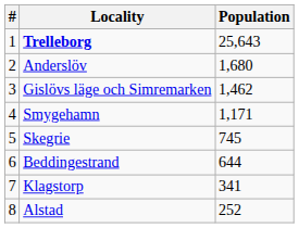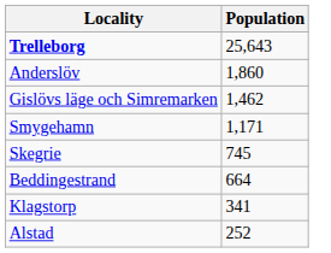 <table class="wikitable">
 <tr>
-<th>#</th>
 <th>Locality</th>
 <th>Population</th>
 </tr>
 <tr>
-<td>1</td>
 <td><strong><a href='#'>Trelleborg</a></strong></td>
 <td>25,643</td>
 </tr>
 <tr>
-<td>2</td>
 <td><a href='#'>Anderslöv</a></td>
-<td>1,680</td>
+<td>1,860</td>
 </tr>
 <tr>
-<td>3</td>
 <td><a href='#'>Gislövs läge och Simremarken</a></td>
 <td>1,462</td>
 </tr>
 <tr>
-<td>4</td>
 <td><a href='#'>Smygehamn</a></td>
 <td>1,171</td>
 </tr>
 <tr>
-<td>5</td>
 <td><a href='#'>Skegrie</a></td>
 <td>745</td>
 </tr>
 <tr>
-<td>6</td>
 <td><a href='#'>Beddingestrand</a></td>
-<td>644</td>
+<td>664</td>
 </tr>
 <tr>
-<td>7</td>
 <td><a href='#'>Klagstorp</a></td>
 <td>341</td>
 </tr>
 <tr>
-<td>8</td>
 <td><a href='#'>Alstad</a></td>
 <td>252</td>
 </tr>
 </table>
